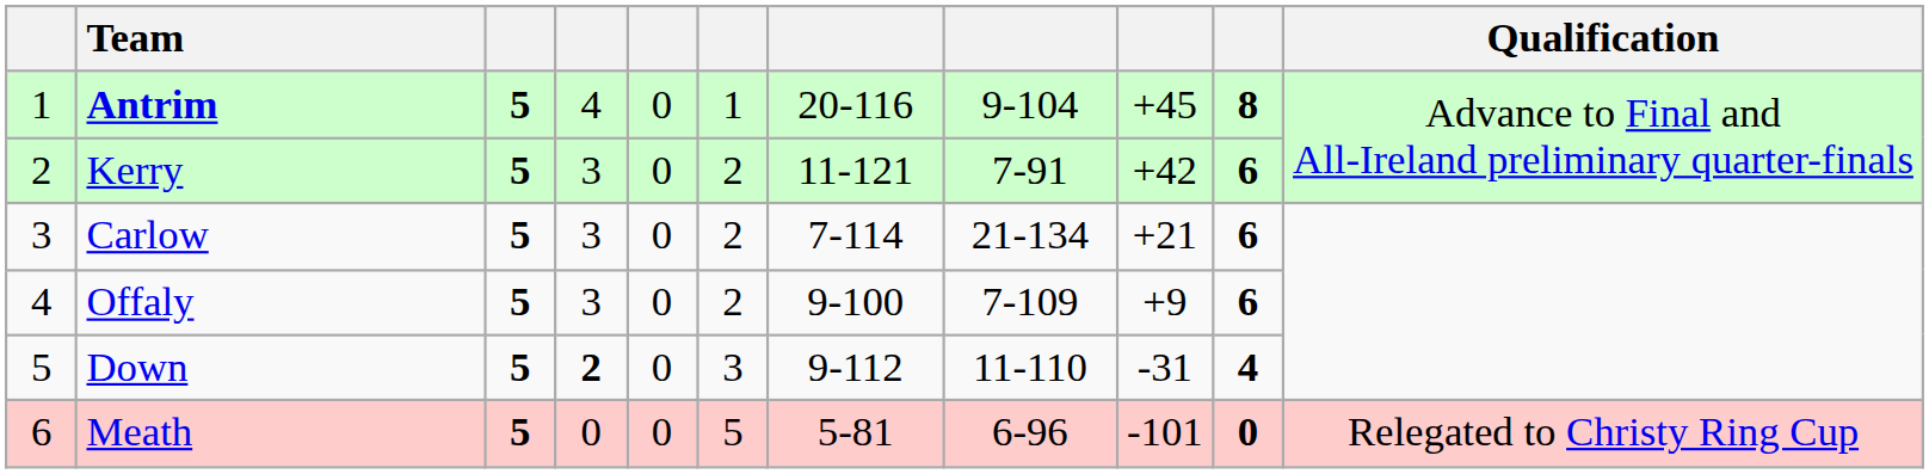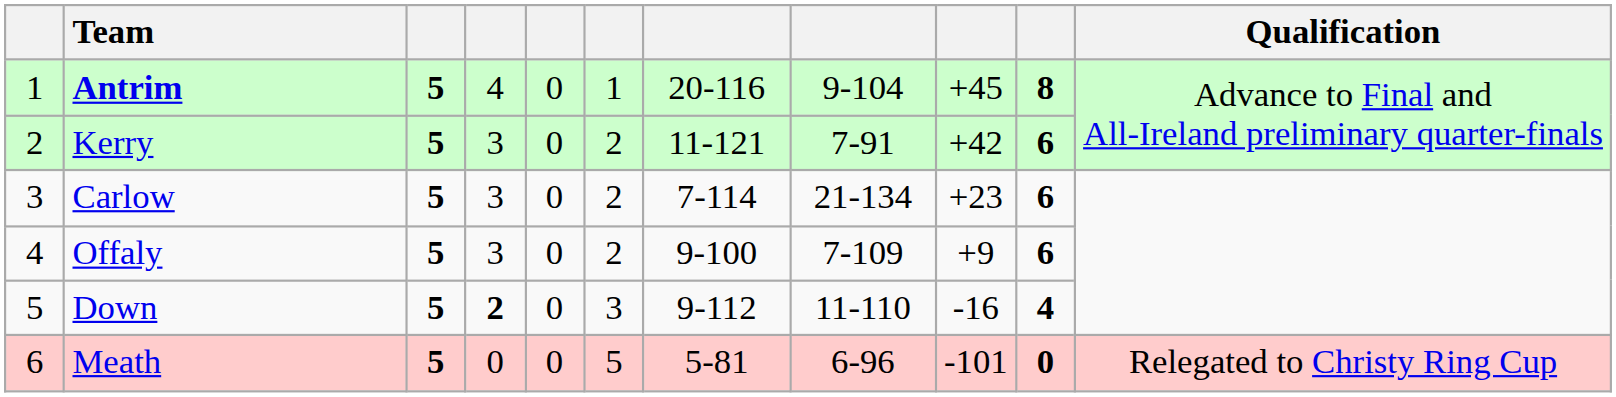 <table class="wikitable" style="text-align:center">
 <tr>
 <th width="20"></th>
 <th width="150" style="text-align:left;">Team</th>
 <th width="20"></th>
 <th width="20"></th>
 <th width="20"></th>
 <th width="20"></th>
 <th width="60"></th>
 <th width="60"></th>
 <th width="20"></th>
 <th width="20"></th>
 <th>Qualification</th>
 </tr>
 <tr style="background:#ccffcc">
 <td>1</td>
 <td align="left"> <a href='#'><strong>Antrim</strong></a></td>
 <td><strong>5</strong></td>
 <td>4</td>
 <td>0</td>
 <td>1</td>
 <td>20-116</td>
 <td>9-104</td>
 <td>+45</td>
 <td><strong>8</strong></td>
 <td rowspan="2">Advance to <a href='#'>Final</a> and <br><a href='#'>All-Ireland preliminary quarter-finals</a></td>
 </tr>
 <tr style="background:#ccffcc">
 <td>2</td>
 <td align="left"> <a href='#'>Kerry</a></td>
 <td><strong>5</strong></td>
 <td>3</td>
 <td>0</td>
 <td>2</td>
 <td>11-121</td>
 <td>7-91</td>
 <td>+42</td>
 <td><strong>6</strong></td>
 </tr>
 <tr>
 <td>3</td>
 <td align="left"> <a href='#'>Carlow</a></td>
 <td><strong>5</strong></td>
 <td>3</td>
 <td>0</td>
 <td>2</td>
 <td>7-114</td>
 <td>21-134</td>
-<td>+21</td>
+<td>+23</td>
 <td><strong>6</strong></td>
 <td rowspan="3"></td>
 </tr>
 <tr>
 <td>4</td>
 <td align="left"> <a href='#'>Offaly</a></td>
 <td><strong>5</strong></td>
 <td>3</td>
 <td>0</td>
 <td>2</td>
 <td>9-100</td>
 <td>7-109</td>
 <td>+9</td>
 <td><strong>6</strong></td>
 </tr>
 <tr>
 <td>5</td>
 <td align="left"> <a href='#'>Down</a></td>
 <td><strong>5</strong></td>
 <td><strong>2</strong></td>
 <td>0</td>
 <td>3</td>
 <td>9-112</td>
 <td>11-110</td>
-<td>-31</td>
+<td>-16</td>
 <td><strong>4</strong></td>
 </tr>
 <tr style="background:#ffcccc">
 <td>6</td>
 <td align="left"> <a href='#'>Meath</a></td>
 <td><strong>5</strong></td>
 <td>0</td>
 <td>0</td>
 <td>5</td>
 <td>5-81</td>
 <td>6-96</td>
 <td>-101</td>
 <td><strong>0</strong></td>
 <td>Relegated to <a href='#'>Christy Ring Cup</a></td>
 </tr>
 </table>
